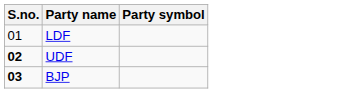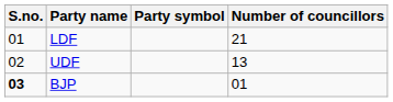 <table class="sortable wikitable">
 <tr>
 <th>S.no.</th>
 <th>Party name</th>
 <th>Party symbol</th>
+<th>Number of councillors</th>
 </tr>
 <tr>
 <td>01</td>
 <td><a href='#'>LDF</a></td>
 <td></td>
+<td>21</td>
 </tr>
 <tr>
-<td><strong>02</strong></td>
+<td>02</td>
 <td><a href='#'>UDF</a></td>
 <td></td>
+<td>13</td>
 </tr>
 <tr>
 <td><strong>03</strong></td>
 <td><a href='#'>BJP</a></td>
 <td></td>
+<td>01</td>
 </tr>
 </table>
